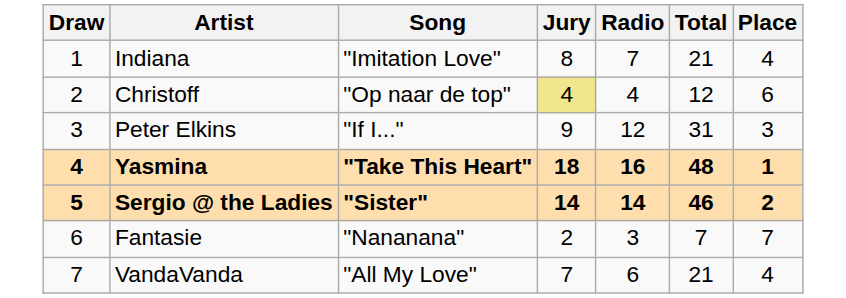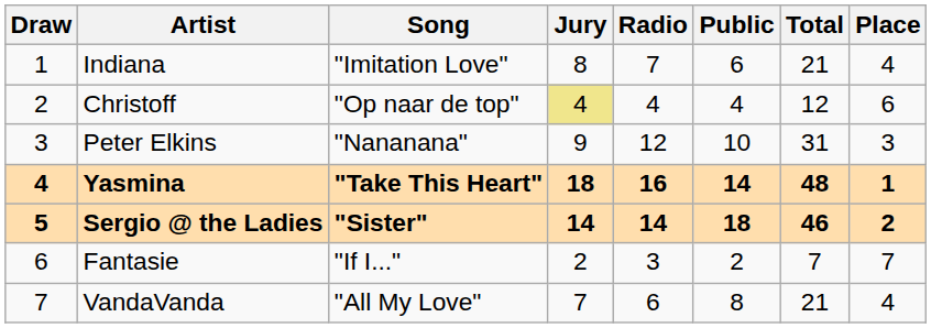 <table class="sortable wikitable" style="margin: 1em auto 1em auto; text-align:center;">
 <tr>
 <th>Draw</th>
 <th>Artist</th>
 <th>Song</th>
 <th>Jury</th>
 <th>Radio</th>
+<th>Public</th>
 <th>Total</th>
 <th>Place</th>
 </tr>
 <tr>
 <td>1</td>
 <td align="left">Indiana</td>
 <td align="left">"Imitation Love"</td>
 <td>8</td>
 <td>7</td>
+<td>6</td>
 <td>21</td>
 <td>4</td>
 </tr>
 <tr>
 <td>2</td>
 <td align="left">Christoff</td>
 <td align="left">"Op naar de top"</td>
 <td style="background: khaki;">4</td>
 <td>4</td>
+<td>4</td>
 <td>12</td>
 <td>6</td>
 </tr>
 <tr>
 <td>3</td>
 <td align="left">Peter Elkins</td>
-<td align="left">"If I..."</td>
+<td align="left">"Nananana"</td>
 <td>9</td>
 <td>12</td>
+<td>10</td>
 <td>31</td>
 <td>3</td>
 </tr>
 <tr style="font-weight:bold; background:navajowhite;">
 <td>4</td>
 <td align="left">Yasmina</td>
 <td align="left">"Take This Heart"</td>
 <td>18</td>
 <td>16</td>
+<td>14</td>
 <td>48</td>
 <td>1</td>
 </tr>
 <tr style="font-weight:bold; background:navajowhite;">
 <td>5</td>
 <td align="left">Sergio @ the Ladies</td>
 <td align="left">"Sister"</td>
 <td>14</td>
 <td>14</td>
+<td>18</td>
 <td>46</td>
 <td>2</td>
 </tr>
 <tr>
 <td>6</td>
 <td align="left">Fantasie</td>
-<td align="left">"Nananana"</td>
+<td align="left">"If I..."</td>
 <td>2</td>
 <td>3</td>
+<td>2</td>
 <td>7</td>
 <td>7</td>
 </tr>
 <tr>
 <td>7</td>
 <td align="left">VandaVanda</td>
 <td align="left">"All My Love"</td>
 <td>7</td>
 <td>6</td>
+<td>8</td>
 <td>21</td>
 <td>4</td>
 </tr>
 </table>
